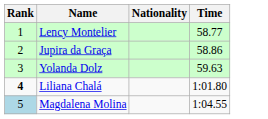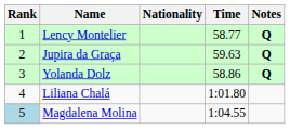 <table class="wikitable sortable" style="text-align:center">
 <tr>
 <th>Rank</th>
 <th>Name</th>
 <th>Nationality</th>
 <th>Time</th>
+<th>Notes</th>
 </tr>
 <tr bgcolor=ccffcc>
 <td align=center>1</td>
 <td align=left><a href='#'>Lency Montelier</a></td>
 <td align=left></td>
 <td>58.77</td>
+<td><strong>Q</strong></td>
 </tr>
 <tr bgcolor=ccffcc>
 <td align=center>2</td>
 <td align=left><a href='#'>Jupira da Graça</a></td>
 <td align=left></td>
-<td>58.86</td>
+<td>59.63</td>
+<td><strong>Q</strong></td>
 </tr>
 <tr bgcolor=ccffcc>
 <td align=center>3</td>
 <td align=left><a href='#'>Yolanda Dolz</a></td>
 <td align=left></td>
-<td>59.63</td>
+<td>58.86</td>
+<td><strong>Q</strong></td>
 </tr>
 <tr>
-<td align=center><strong>4</strong></td>
+<td align=center>4</td>
 <td align=left><a href='#'>Liliana Chalá</a></td>
 <td align=left></td>
 <td>1:01.80</td>
+<td></td>
 </tr>
 <tr>
 <td align=center style="background: lightblue;">5</td>
 <td align=left><a href='#'>Magdalena Molina</a></td>
 <td align=left></td>
 <td>1:04.55</td>
+<td></td>
 </tr>
 </table>
